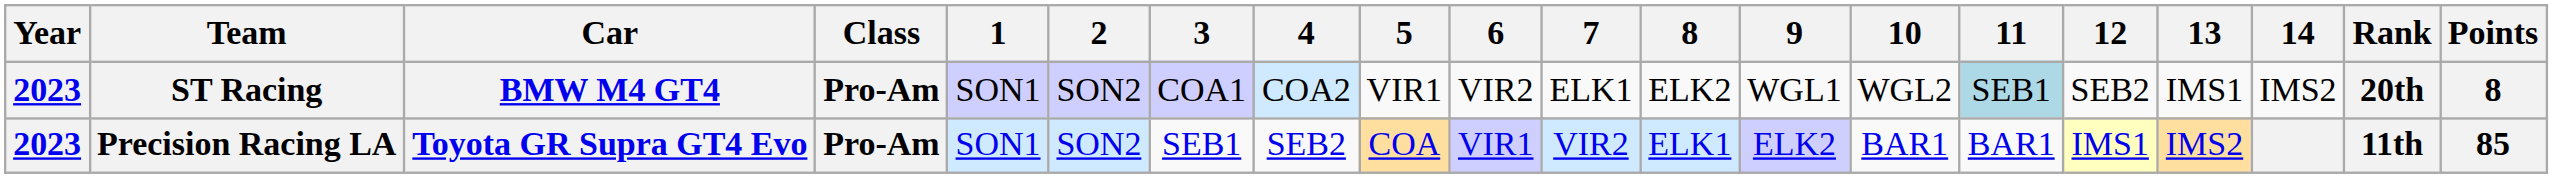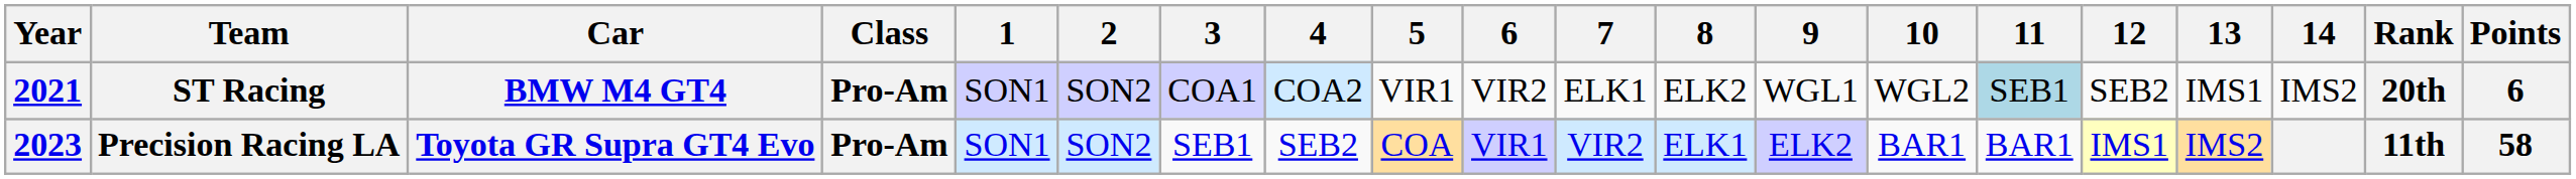 <table class="wikitable" style="text-align:center; font-size:90%">
 <tr>
 <th>Year</th>
 <th>Team</th>
 <th>Car</th>
 <th>Class</th>
 <th>1</th>
 <th>2</th>
 <th>3</th>
 <th>4</th>
 <th>5</th>
 <th>6</th>
 <th>7</th>
 <th>8</th>
 <th>9</th>
 <th>10</th>
 <th>11</th>
 <th>12</th>
 <th>13</th>
 <th>14</th>
 <th>Rank</th>
 <th>Points</th>
 </tr>
 <tr>
-<th style="white-space: nowrap;"><a href='#'>2023</a></th>
+<th style="white-space: nowrap;"><a href='#'>2021</a></th>
 <th style="white-space: nowrap;">ST Racing</th>
 <th style="white-space: nowrap;"><a href='#'>BMW M4 GT4</a></th>
 <th style="white-space: nowrap;">Pro-Am</th>
 <td style="background:#CFCFFF;">SON1 <br></td>
 <td style="background:#CFCFFF;">SON2 <br></td>
 <td style="background:#CFCFFF;">COA1 <br></td>
 <td style="background:#CFEAFF;">COA2 <br></td>
 <td>VIR1</td>
 <td>VIR2</td>
 <td>ELK1</td>
 <td>ELK2</td>
 <td>WGL1</td>
 <td>WGL2</td>
 <td style="background: lightblue;">SEB1</td>
 <td>SEB2</td>
 <td>IMS1</td>
 <td>IMS2</td>
 <th>20th</th>
-<th>8</th>
+<th>6</th>
 </tr>
 <tr>
 <th style="white-space: nowrap;"><a href='#'>2023</a></th>
 <th style="white-space: nowrap;">Precision Racing LA</th>
 <th style="white-space: nowrap;"><a href='#'>Toyota GR Supra GT4 Evo</a></th>
 <th style="white-space: nowrap;">Pro-Am</th>
 <td style="background:#CFEAFF;"><a href='#'>SON1</a> <br></td>
 <td style="background:#CFEAFF;"><a href='#'>SON2</a> <br></td>
 <td style="background:#;"><a href='#'>SEB1</a></td>
 <td style="background:#;"><a href='#'>SEB2</a></td>
 <td style="background:#FFDF9F;"><a href='#'>COA</a> <br></td>
 <td style="background:#CFCFFF;"><a href='#'>VIR1</a> <br></td>
 <td style="background:#CFEAFF;"><a href='#'>VIR2</a> <br></td>
 <td style="background:#CFEAFF;"><a href='#'>ELK1</a> <br></td>
 <td style="background:#CFCFFF;"><a href='#'>ELK2</a> <br></td>
 <td style="background:#;"><a href='#'>BAR1</a></td>
 <td style="background:#;"><a href='#'>BAR1</a></td>
 <td style="background:#FFFFBF;"><a href='#'>IMS1</a> <br></td>
 <td style="background:#FFDF9F;"><a href='#'>IMS2</a> <br></td>
 <th></th>
 <th>11th</th>
-<th>85</th>
+<th>58</th>
 </tr>
 </table>
